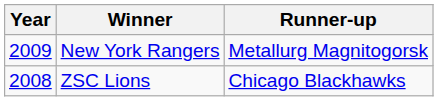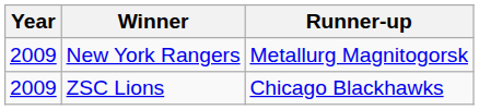 <table class="wikitable">
 <tr>
 <th>Year</th>
 <th>Winner</th>
 <th>Runner-up</th>
 </tr>
 <tr>
 <td><a href='#'>2009</a></td>
 <td><a href='#'>New York Rangers</a></td>
 <td><a href='#'>Metallurg Magnitogorsk</a></td>
 </tr>
 <tr>
-<td><a href='#'>2008</a></td>
+<td><a href='#'>2009</a></td>
 <td><a href='#'>ZSC Lions</a></td>
 <td><a href='#'>Chicago Blackhawks</a></td>
 </tr>
 </table>
